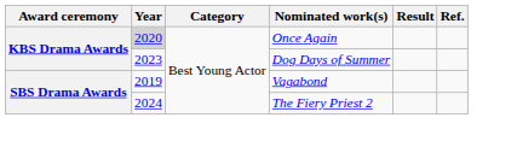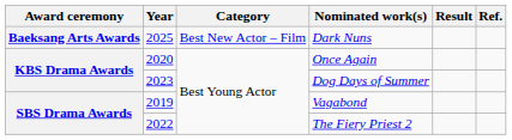 <table class="wikitable plainrowheaders">
 <tr>
 <th scope="col">Award ceremony</th>
 <th scope="col">Year</th>
 <th scope="col">Category</th>
 <th scope="col">Nominated work(s)</th>
 <th scope="col">Result</th>
 <th scope="col">Ref.</th>
 </tr>
 <tr>
+<th scope="row" rowspan="1"><a href='#'>Baeksang Arts Awards</a></th>
+<td><a href='#'>2025</a></td>
+<td rowspan="1"><a href='#'>Best New Actor – Film</a></td>
+<td><em><a href='#'>Dark Nuns</a></em></td>
+<td></td>
+<td style="text-align:center"></td>
+</tr>
+<tr>
 <th scope="row" rowspan="2"><a href='#'>KBS Drama Awards</a></th>
-<td style="background: lightgrey;"><a href='#'>2020</a></td>
+<td><a href='#'>2020</a></td>
 <td rowspan="4">Best Young Actor</td>
 <td><em><a href='#'>Once Again</a></em></td>
 <td></td>
 <td style="text-align:center"></td>
 </tr>
 <tr>
 <td><a href='#'>2023</a></td>
 <td><em><a href='#'>Dog Days of Summer</a></em></td>
 <td></td>
 <td style="text-align:center"></td>
 </tr>
 <tr>
 <th scope="row" rowspan="2"><a href='#'>SBS Drama Awards</a></th>
 <td><a href='#'>2019</a></td>
 <td><em><a href='#'>Vagabond</a></em></td>
 <td></td>
 <td></td>
 </tr>
 <tr>
-<td><a href='#'>2024</a></td>
+<td><a href='#'>2022</a></td>
 <td><em><a href='#'>The Fiery Priest 2</a></em></td>
 <td></td>
 <td style="text-align:center"></td>
 </tr>
 </table>
